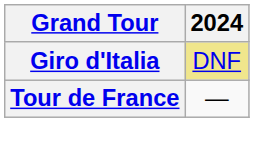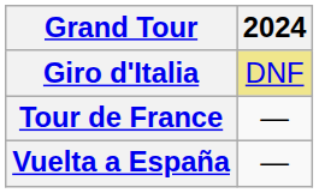 <table class="wikitable plainrowheaders">
 <tr>
 <th scope="col"><a href='#'>Grand Tour</a></th>
 <th scope="col">2024</th>
 </tr>
 <tr style="text-align:center;">
 <th scope="row"> <a href='#'>Giro d'Italia</a></th>
 <td style="background: khaki;"><a href='#'>DNF</a></td>
 </tr>
 <tr style="text-align:center;">
 <th scope="row"> <a href='#'>Tour de France</a></th>
 <td>—</td>
 </tr>
+<tr style="text-align:center;">
+<th scope="row"> <a href='#'>Vuelta a España</a></th>
+<td>—</td>
+</tr>
 </table>
